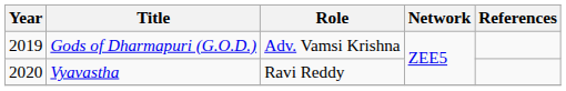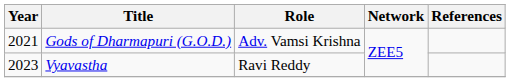 <table class="wikitable sortable">
 <tr>
 <th>Year</th>
 <th>Title</th>
 <th>Role</th>
 <th>Network</th>
 <th>References</th>
 </tr>
 <tr>
-<td>2019</td>
+<td>2021</td>
 <td><em><a href='#'>Gods of Dharmapuri (G.O.D.)</a></em></td>
 <td><a href='#'>Adv.</a> Vamsi Krishna</td>
 <td rowspan="2"><a href='#'>ZEE5</a></td>
 <td></td>
 </tr>
 <tr>
-<td>2020</td>
+<td>2023</td>
 <td><em><a href='#'>Vyavastha</a></em></td>
 <td>Ravi Reddy</td>
 <td></td>
 </tr>
 <tr>
 </tr>
 </table>
